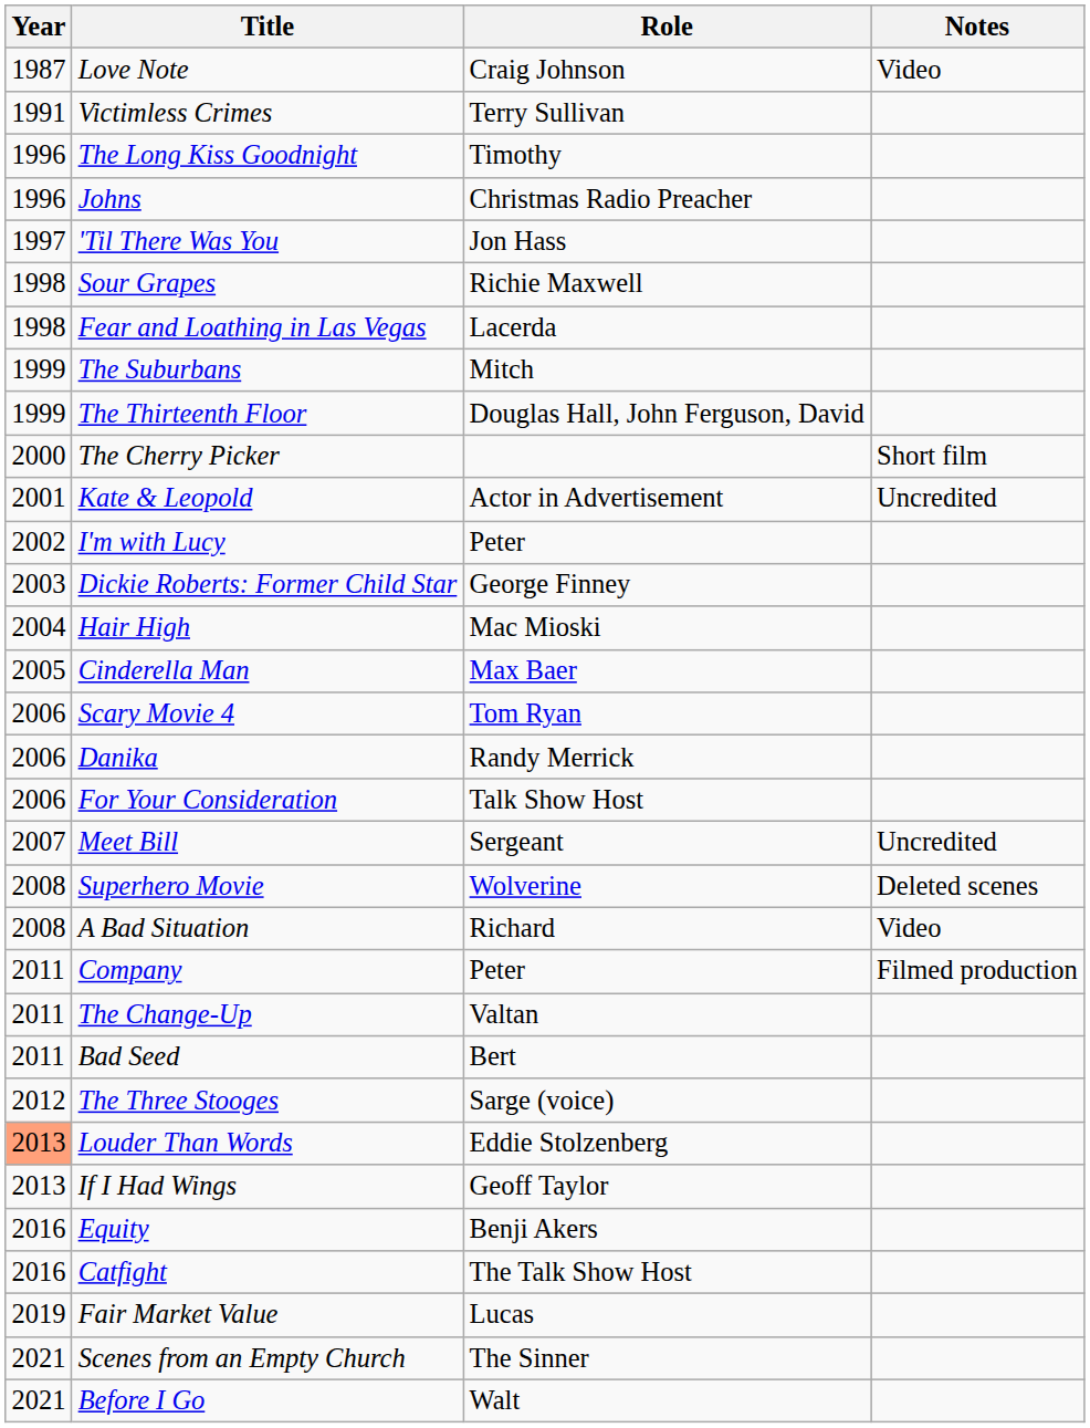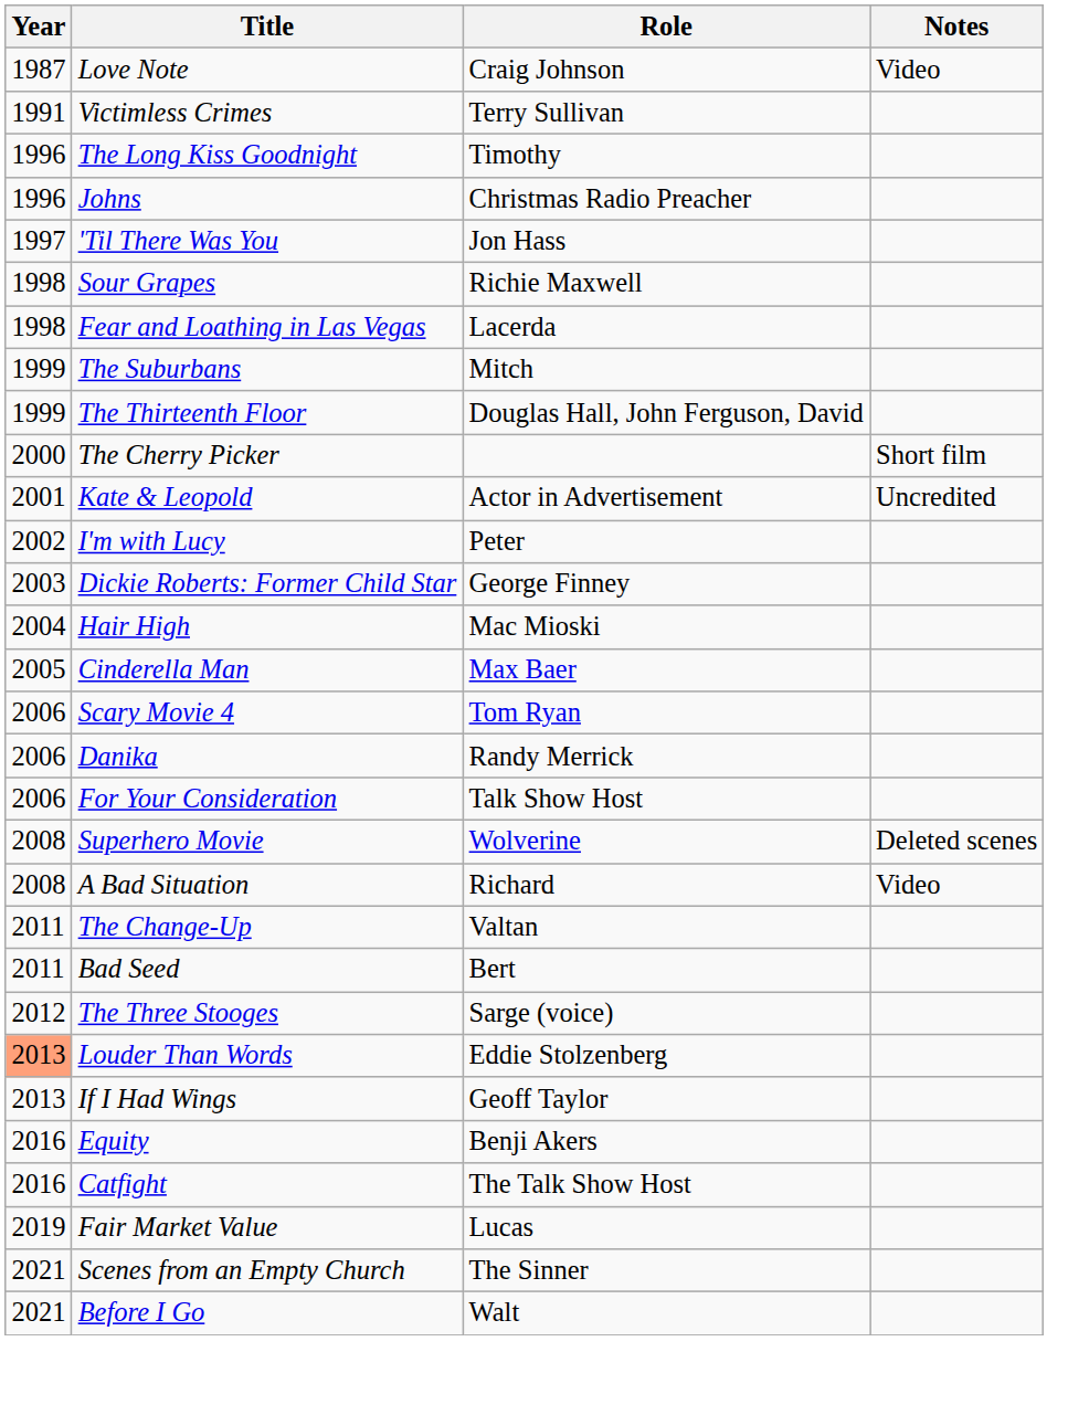 <table class="wikitable sortable">
 <tr>
 <th>Year</th>
 <th>Title</th>
 <th>Role</th>
 <th class="unsortable">Notes</th>
 </tr>
 <tr>
 <td>1987</td>
 <td><em>Love Note</em></td>
 <td>Craig Johnson</td>
 <td>Video</td>
 </tr>
 <tr>
 <td>1991</td>
 <td><em>Victimless Crimes</em></td>
 <td>Terry Sullivan</td>
 <td></td>
 </tr>
 <tr>
 <td>1996</td>
 <td><em><a href='#'>The Long Kiss Goodnight</a></em></td>
 <td>Timothy</td>
 <td></td>
 </tr>
 <tr>
 <td>1996</td>
 <td><em><a href='#'>Johns</a></em></td>
 <td>Christmas Radio Preacher</td>
 <td></td>
 </tr>
 <tr>
 <td>1997</td>
 <td><em><a href='#'>'Til There Was You</a></em></td>
 <td>Jon Hass</td>
 <td></td>
 </tr>
 <tr>
 <td>1998</td>
 <td><em><a href='#'>Sour Grapes</a></em></td>
 <td>Richie Maxwell</td>
 <td></td>
 </tr>
 <tr>
 <td>1998</td>
 <td><em><a href='#'>Fear and Loathing in Las Vegas</a></em></td>
 <td>Lacerda</td>
 <td></td>
 </tr>
 <tr>
 <td>1999</td>
 <td><em><a href='#'>The Suburbans</a></em></td>
 <td>Mitch</td>
 <td></td>
 </tr>
 <tr>
 <td>1999</td>
 <td><em><a href='#'>The Thirteenth Floor</a></em></td>
 <td>Douglas Hall, John Ferguson, David</td>
 <td></td>
 </tr>
 <tr>
 <td>2000</td>
 <td><em>The Cherry Picker</em></td>
 <td></td>
 <td>Short film</td>
 </tr>
 <tr>
 <td>2001</td>
 <td><em><a href='#'>Kate & Leopold</a></em></td>
 <td>Actor in Advertisement</td>
 <td>Uncredited</td>
 </tr>
 <tr>
 <td>2002</td>
 <td><em><a href='#'>I'm with Lucy</a></em></td>
 <td>Peter</td>
 <td></td>
 </tr>
 <tr>
 <td>2003</td>
 <td><em><a href='#'>Dickie Roberts: Former Child Star</a></em></td>
 <td>George Finney</td>
 <td></td>
 </tr>
 <tr>
 <td>2004</td>
 <td><em><a href='#'>Hair High</a></em></td>
 <td>Mac Mioski</td>
 <td></td>
 </tr>
 <tr>
 <td>2005</td>
 <td><em><a href='#'>Cinderella Man</a></em></td>
 <td><a href='#'>Max Baer</a></td>
 <td></td>
 </tr>
 <tr>
 <td>2006</td>
 <td><em><a href='#'>Scary Movie 4</a></em></td>
 <td><a href='#'>Tom Ryan</a></td>
 <td></td>
 </tr>
 <tr>
 <td>2006</td>
 <td><em><a href='#'>Danika</a></em></td>
 <td>Randy Merrick</td>
 <td></td>
 </tr>
 <tr>
 <td>2006</td>
 <td><em><a href='#'>For Your Consideration</a></em></td>
 <td>Talk Show Host</td>
 <td></td>
 </tr>
 <tr>
-<td>2007</td>
-<td><em><a href='#'>Meet Bill</a></em></td>
-<td>Sergeant</td>
-<td>Uncredited</td>
-</tr>
-<tr>
 <td>2008</td>
 <td><em><a href='#'>Superhero Movie</a></em></td>
 <td><a href='#'>Wolverine</a></td>
 <td>Deleted scenes</td>
 </tr>
 <tr>
 <td>2008</td>
 <td><em>A Bad Situation</em></td>
 <td>Richard</td>
 <td>Video</td>
-</tr>
-<tr>
-<td>2011</td>
-<td><em><a href='#'>Company</a></em></td>
-<td>Peter</td>
-<td>Filmed production</td>
 </tr>
 <tr>
 <td>2011</td>
 <td><em><a href='#'>The Change-Up</a></em></td>
 <td>Valtan</td>
 <td></td>
 </tr>
 <tr>
 <td>2011</td>
 <td><em>Bad Seed</em></td>
 <td>Bert</td>
 <td></td>
 </tr>
 <tr>
 <td>2012</td>
 <td><em><a href='#'>The Three Stooges</a></em></td>
 <td>Sarge (voice)</td>
 <td></td>
 </tr>
 <tr>
 <td style="background: lightsalmon;">2013</td>
 <td><em><a href='#'>Louder Than Words</a></em></td>
 <td>Eddie Stolzenberg</td>
 <td></td>
 </tr>
 <tr>
 <td>2013</td>
 <td><em>If I Had Wings</em></td>
 <td>Geoff Taylor</td>
 <td></td>
 </tr>
 <tr>
 <td>2016</td>
 <td><em><a href='#'>Equity</a></em></td>
 <td>Benji Akers</td>
 <td></td>
 </tr>
 <tr>
 <td>2016</td>
 <td><em><a href='#'>Catfight</a></em></td>
 <td>The Talk Show Host</td>
 <td></td>
 </tr>
 <tr>
 <td>2019</td>
 <td><em>Fair Market Value</em></td>
 <td>Lucas</td>
 <td></td>
 </tr>
 <tr>
 <td>2021</td>
 <td><em>Scenes from an Empty Church</em></td>
 <td>The Sinner</td>
 <td></td>
 </tr>
 <tr>
 <td>2021</td>
 <td><em><a href='#'>Before I Go</a></em></td>
 <td>Walt</td>
 <td></td>
 </tr>
 </table>
